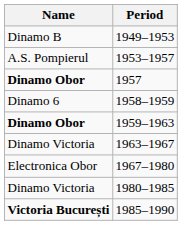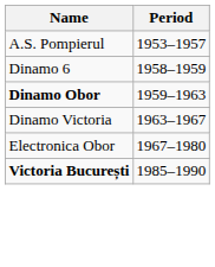 <table class="wikitable" style="font-size:95%; text-align: left;">
 <tr>
 <th>Name</th>
 <th>Period</th>
 </tr>
 <tr>
-<td>Dinamo B</td>
-<td>1949–1953</td>
-</tr>
-<tr>
 <td>A.S. Pompierul</td>
 <td>1953–1957</td>
-</tr>
-<tr>
-<td><strong>Dinamo Obor</strong></td>
-<td>1957</td>
 </tr>
 <tr>
 <td>Dinamo 6</td>
 <td>1958–1959</td>
 </tr>
 <tr>
 <td><strong>Dinamo Obor</strong></td>
 <td>1959–1963</td>
 </tr>
 <tr>
 <td>Dinamo Victoria</td>
 <td>1963–1967</td>
 </tr>
 <tr>
 <td>Electronica Obor</td>
 <td>1967–1980</td>
 </tr>
 <tr>
-<td>Dinamo Victoria</td>
-<td>1980–1985</td>
-</tr>
-<tr>
 <td><strong>Victoria București</strong></td>
 <td>1985–1990</td>
 </tr>
 </table>
